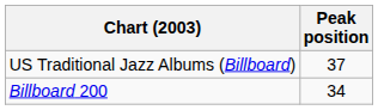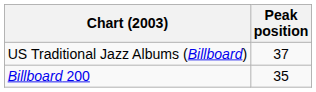 <table class=wikitable>
 <tr>
 <th>Chart (2003)</th>
 <th>Peak<br>position</th>
 </tr>
 <tr>
 <td>US Traditional Jazz Albums (<em><a href='#'>Billboard</a></em>)</td>
 <td align=center>37</td>
 </tr>
 <tr>
 <td><a href='#'><em>Billboard</em> 200</a></td>
-<td align=center>34</td>
+<td align=center>35</td>
 </tr>
 </table>
